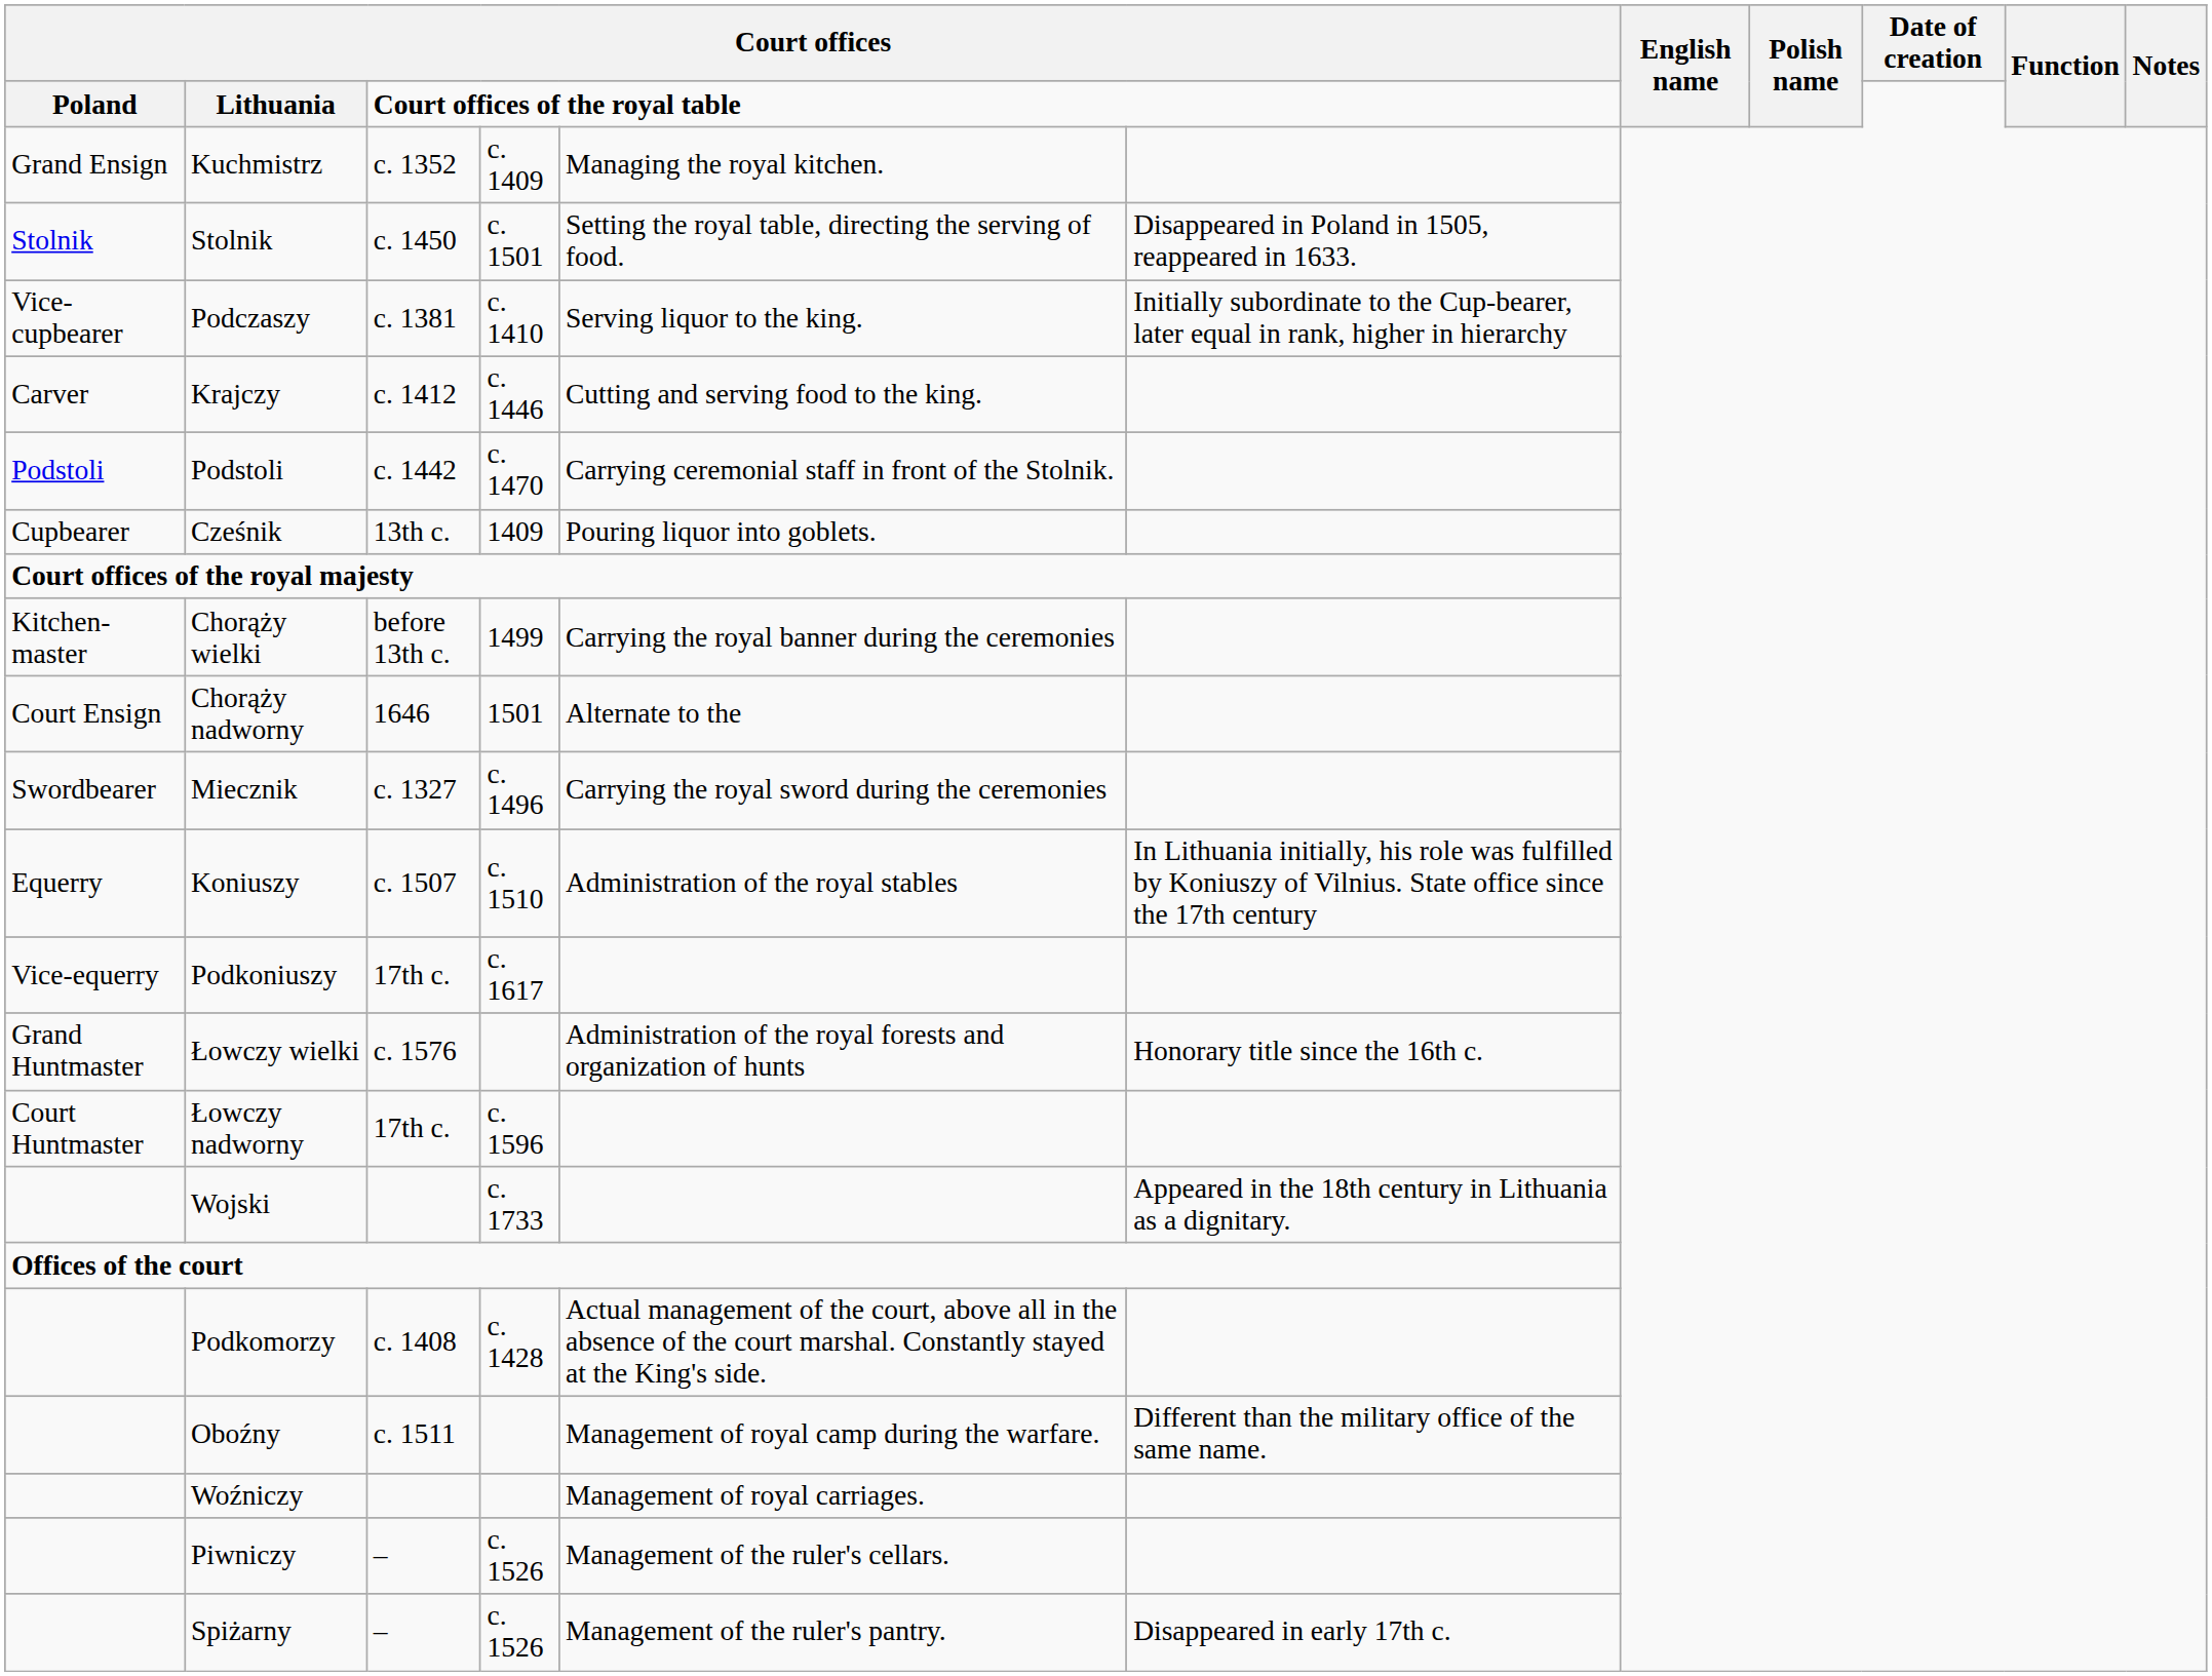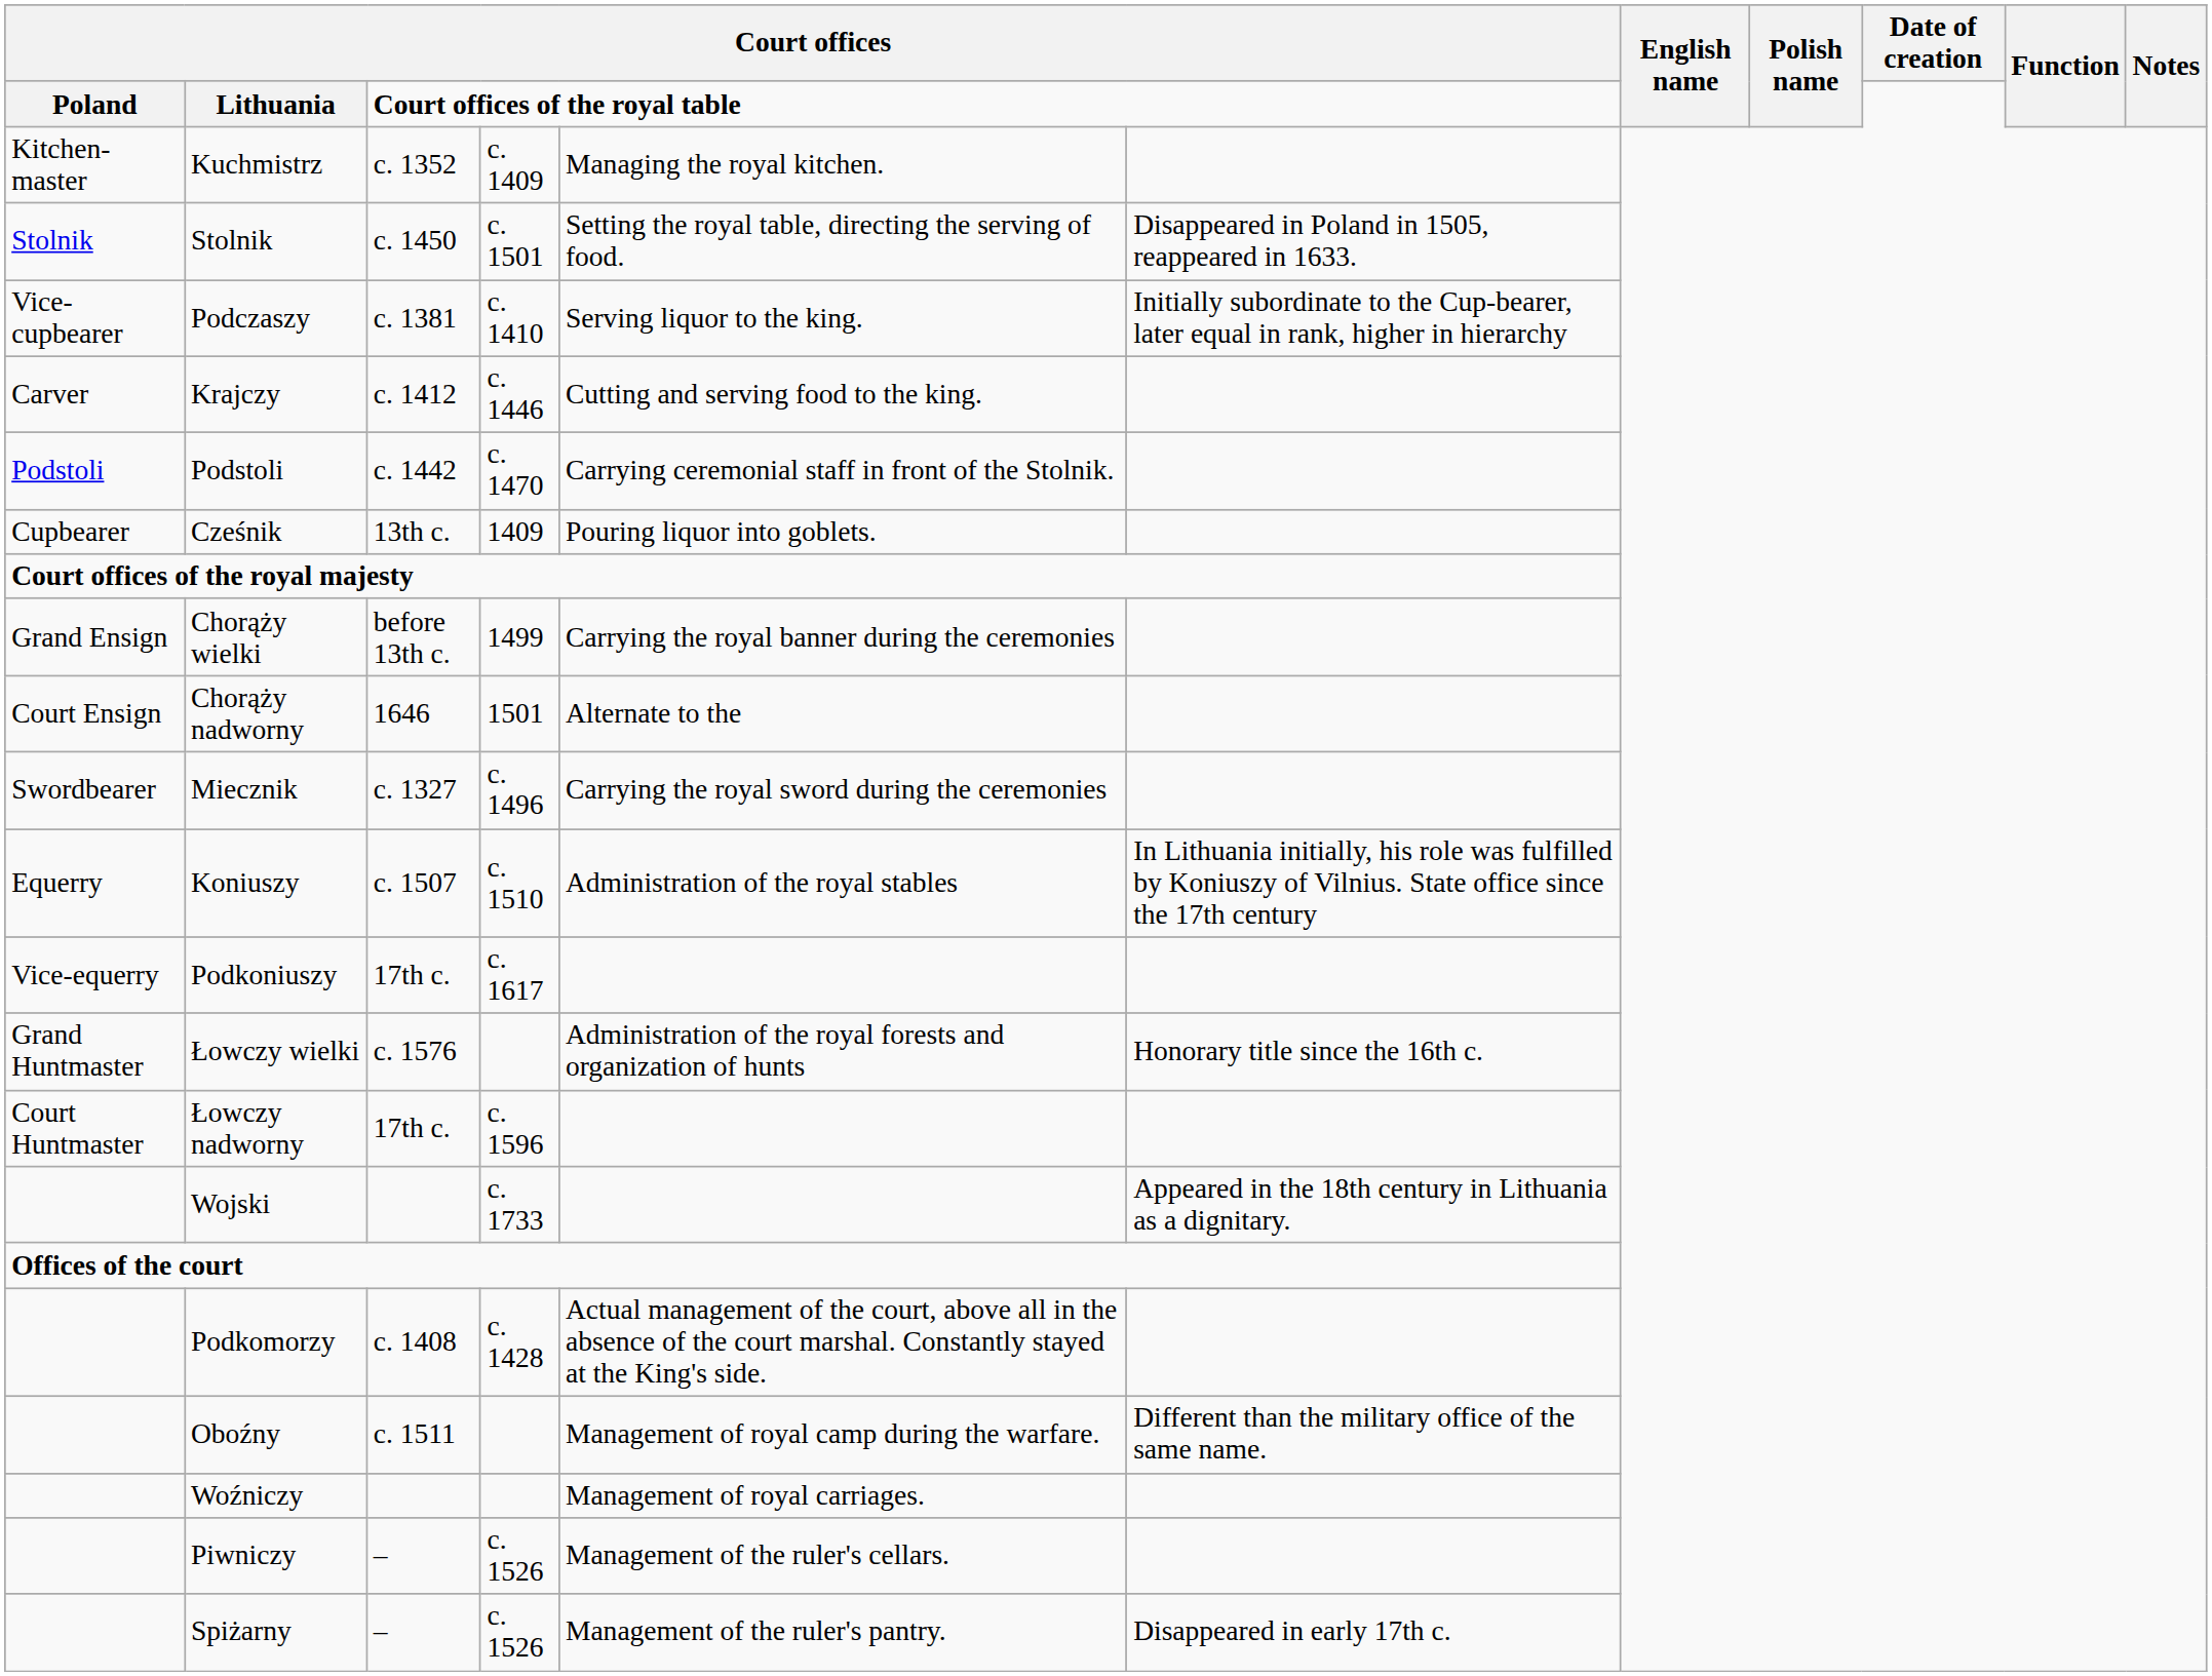 <table class="wikitable">
 <tr>
 <th colspan="6">Court offices</th>
 <th rowspan="2"><strong>English name</strong></th>
 <th rowspan="2"><strong>Polish name</strong></th>
 <th colspan="2">Date of creation</th>
 <th rowspan="2">Function</th>
 <th rowspan="2"><strong>Notes</strong></th>
 </tr>
 <tr>
 <th><strong>Poland</strong></th>
 <th><strong>Lithuania</strong></th>
 <td colspan="6"><strong>Court offices of the royal table</strong></td>
 </tr>
 <tr>
-<td>Grand Ensign</td>
+<td>Kitchen-master</td>
 <td>Kuchmistrz</td>
 <td>c. 1352</td>
 <td>c. 1409</td>
 <td>Managing the royal kitchen.</td>
 <td></td>
 </tr>
 <tr>
 <td><a href='#'>Stolnik</a></td>
 <td>Stolnik</td>
 <td>c. 1450</td>
 <td>c. 1501</td>
 <td>Setting the royal table, directing the serving of food.</td>
 <td>Disappeared in Poland in 1505, reappeared in 1633.</td>
 </tr>
 <tr>
 <td>Vice-cupbearer</td>
 <td>Podczaszy</td>
 <td>c. 1381</td>
 <td>c. 1410</td>
 <td>Serving liquor to the king.</td>
 <td>Initially subordinate to the Cup-bearer, later equal in rank, higher in hierarchy</td>
 </tr>
 <tr>
 <td>Carver</td>
 <td>Krajczy</td>
 <td>c. 1412</td>
 <td>c. 1446</td>
 <td>Cutting and serving food to the king.</td>
 <td></td>
 </tr>
 <tr>
 <td><a href='#'>Podstoli</a></td>
 <td>Podstoli</td>
 <td>c. 1442</td>
 <td>c. 1470</td>
 <td>Carrying ceremonial staff in front of the Stolnik.</td>
 <td></td>
 </tr>
 <tr>
 <td>Cupbearer</td>
 <td>Cześnik</td>
 <td>13th c.</td>
 <td>1409</td>
 <td>Pouring liquor into goblets.</td>
 <td></td>
 </tr>
 <tr>
 <td colspan="6"><strong>Court offices of the royal majesty</strong></td>
 </tr>
 <tr>
-<td>Kitchen-master</td>
+<td>Grand Ensign</td>
 <td>Chorąży wielki</td>
 <td>before 13th c.</td>
 <td>1499</td>
 <td>Carrying the royal banner during the ceremonies</td>
 <td></td>
 </tr>
 <tr>
 <td>Court Ensign</td>
 <td>Chorąży nadworny</td>
 <td>1646</td>
 <td>1501</td>
 <td>Alternate to the</td>
 <td></td>
 </tr>
 <tr>
 <td>Swordbearer</td>
 <td>Miecznik</td>
 <td>c. 1327</td>
 <td>c. 1496</td>
 <td>Carrying the royal sword during the ceremonies</td>
 <td></td>
 </tr>
 <tr>
 <td>Equerry</td>
 <td>Koniuszy</td>
 <td>c. 1507</td>
 <td>c. 1510</td>
 <td>Administration of the royal stables</td>
 <td>In Lithuania initially, his role was fulfilled by Koniuszy of Vilnius. State office since the 17th century</td>
 </tr>
 <tr>
 <td>Vice-equerry</td>
 <td>Podkoniuszy</td>
 <td>17th c.</td>
 <td>c. 1617</td>
 <td></td>
 <td></td>
 </tr>
 <tr>
 <td>Grand Huntmaster</td>
 <td>Łowczy wielki</td>
 <td>c. 1576</td>
 <td></td>
 <td>Administration of the royal forests and organization of hunts</td>
 <td>Honorary title since the 16th c.</td>
 </tr>
 <tr>
 <td>Court Huntmaster</td>
 <td>Łowczy nadworny</td>
 <td>17th c.</td>
 <td>c. 1596</td>
 <td></td>
 <td></td>
 </tr>
 <tr>
 <td></td>
 <td>Wojski</td>
 <td></td>
 <td>c. 1733</td>
 <td></td>
 <td>Appeared in the 18th century in Lithuania as a dignitary.</td>
 </tr>
 <tr>
 <td colspan="6"><strong>Offices of the court</strong></td>
 </tr>
 <tr>
 <td></td>
 <td>Podkomorzy</td>
 <td>c. 1408</td>
 <td>c. 1428</td>
 <td>Actual management of the court, above all in the absence of the court marshal. Constantly stayed at the King's side.</td>
 <td></td>
 </tr>
 <tr>
 <td></td>
 <td>Oboźny</td>
 <td>c. 1511</td>
 <td></td>
 <td>Management of royal camp during the warfare.</td>
 <td>Different than the military office of the same name.</td>
 </tr>
 <tr>
 <td></td>
 <td>Woźniczy</td>
 <td></td>
 <td></td>
 <td>Management of royal carriages.</td>
 <td></td>
 </tr>
 <tr>
 <td></td>
 <td>Piwniczy</td>
 <td>–</td>
 <td>c. 1526</td>
 <td>Management of the ruler's cellars.</td>
 <td></td>
 </tr>
 <tr>
 <td></td>
 <td>Spiżarny</td>
 <td>–</td>
 <td>c. 1526</td>
 <td>Management of the ruler's pantry.</td>
 <td>Disappeared in early 17th c.</td>
 </tr>
 </table>
